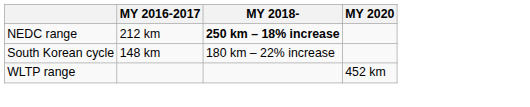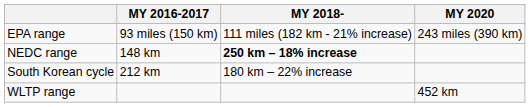 <table class="wikitable">
 <tr>
 <th></th>
 <th>MY 2016-2017</th>
 <th>MY 2018-</th>
 <th>MY 2020</th>
 </tr>
 <tr>
+<td>EPA range</td>
+<td>93 miles (150 km)</td>
+<td>111 miles (182 km - 21% increase)</td>
+<td>243 miles (390 km)</td>
+</tr>
+<tr>
 <td>NEDC range</td>
-<td>212 km</td>
+<td>148 km</td>
 <td><strong>250 km – 18% increase</strong></td>
 <td></td>
 </tr>
 <tr>
 <td>South Korean cycle</td>
-<td>148 km</td>
+<td>212 km</td>
 <td>180 km – 22% increase</td>
 <td></td>
 </tr>
 <tr>
 <td>WLTP range</td>
 <td></td>
 <td></td>
 <td>452 km</td>
 </tr>
 </table>
